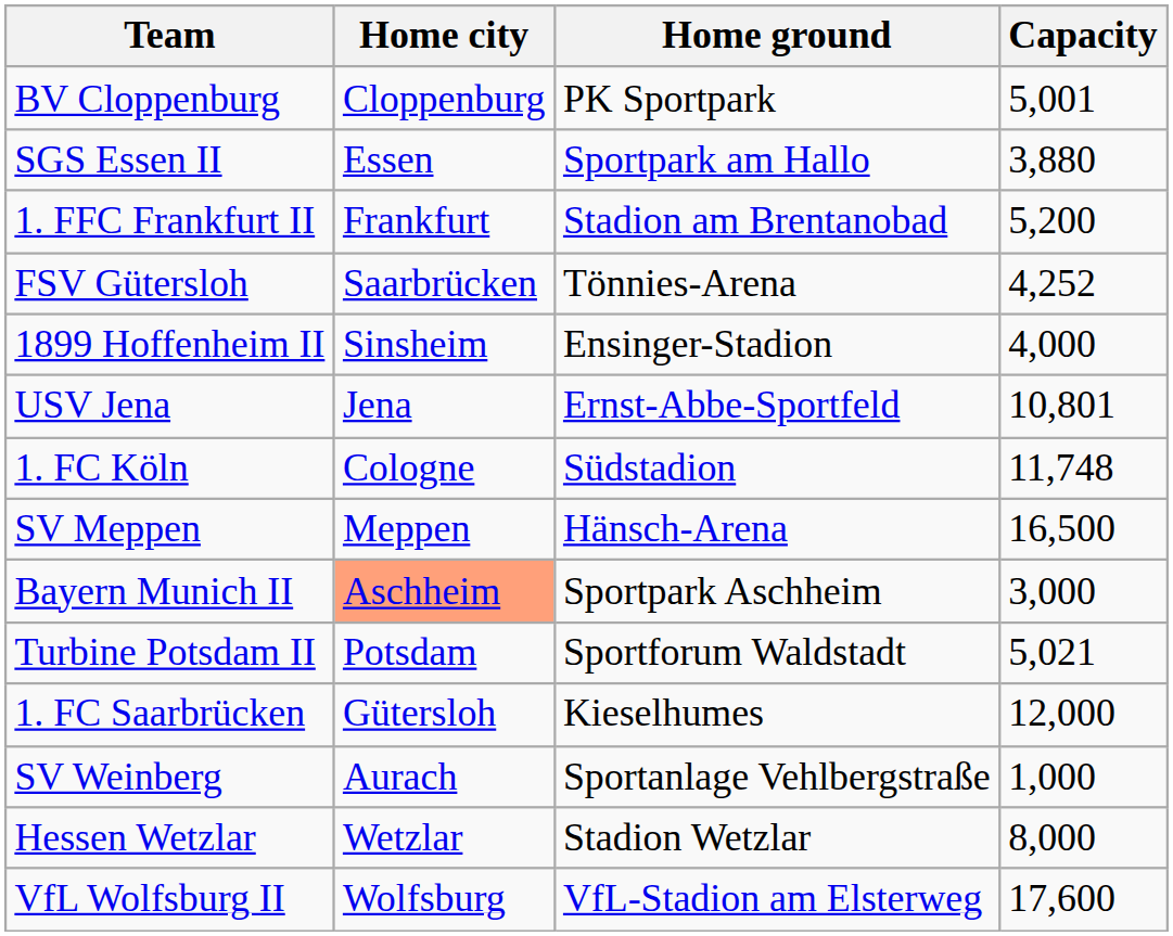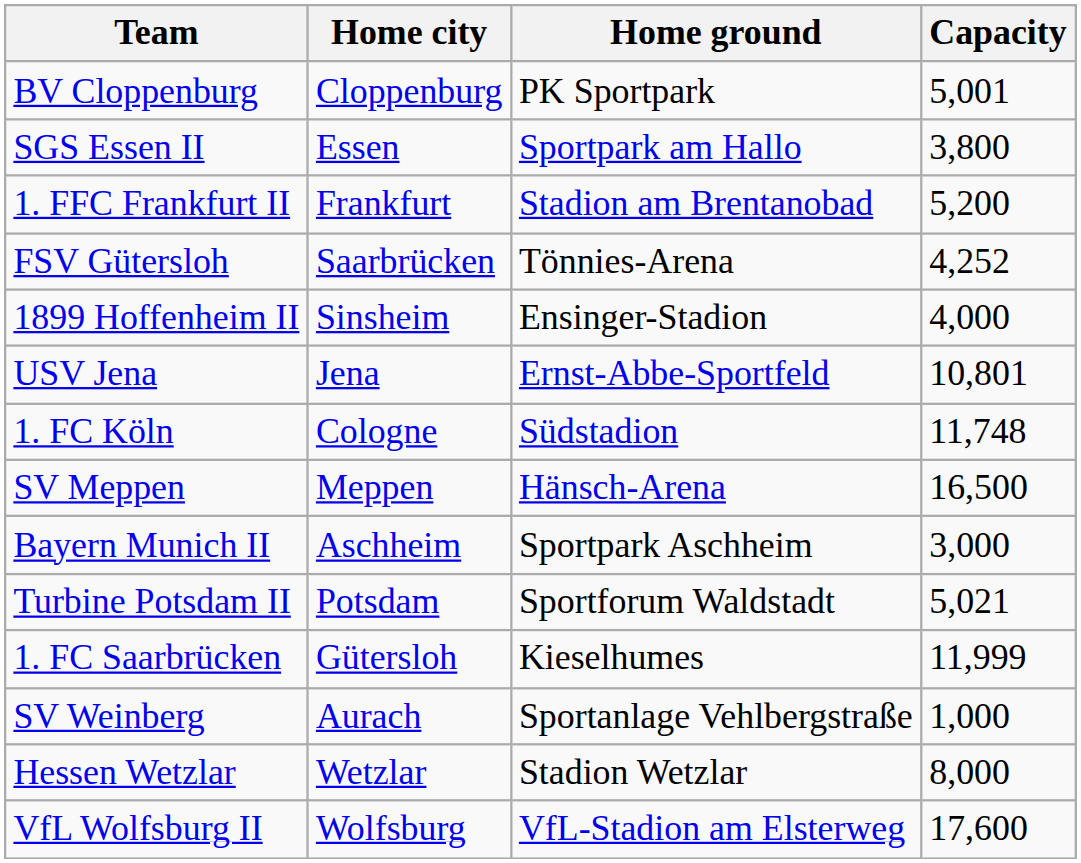 <table class="wikitable sortable">
 <tr>
 <th>Team</th>
 <th>Home city</th>
 <th>Home ground</th>
 <th>Capacity</th>
 </tr>
 <tr>
 <td data-sort-value="Cloppenburg"><a href='#'>BV Cloppenburg</a></td>
 <td><a href='#'>Cloppenburg</a></td>
 <td>PK Sportpark</td>
 <td>5,001</td>
 </tr>
 <tr>
 <td data-sort-value="Essen"><a href='#'>SGS Essen II</a></td>
 <td><a href='#'>Essen</a></td>
 <td><a href='#'>Sportpark am Hallo</a></td>
-<td>3,880</td>
+<td>3,800</td>
 </tr>
 <tr>
 <td data-sort-value="Frankfurt"><a href='#'>1. FFC Frankfurt II</a></td>
 <td><a href='#'>Frankfurt</a></td>
 <td><a href='#'>Stadion am Brentanobad</a></td>
 <td>5,200</td>
 </tr>
 <tr>
 <td data-sort-value="Gutersloh"><a href='#'>FSV Gütersloh</a></td>
 <td><a href='#'>Saarbrücken</a></td>
 <td>Tönnies-Arena</td>
 <td>4,252</td>
 </tr>
 <tr>
 <td data-sort-value="Hoffenheim"><a href='#'>1899 Hoffenheim II</a></td>
 <td><a href='#'>Sinsheim</a></td>
 <td>Ensinger-Stadion</td>
 <td>4,000</td>
 </tr>
 <tr>
 <td data-sort-value="Jena"><a href='#'>USV Jena</a></td>
 <td><a href='#'>Jena</a></td>
 <td><a href='#'>Ernst-Abbe-Sportfeld</a></td>
 <td>10,801</td>
 </tr>
 <tr>
 <td data-sort-value="Köln"><a href='#'>1. FC Köln</a></td>
 <td><a href='#'>Cologne</a></td>
 <td><a href='#'>Südstadion</a></td>
 <td>11,748</td>
 </tr>
 <tr>
 <td data-sort-value="Meppen"><a href='#'>SV Meppen</a></td>
 <td><a href='#'>Meppen</a></td>
 <td><a href='#'>Hänsch-Arena</a></td>
 <td>16,500</td>
 </tr>
 <tr>
 <td data-sort-value="Munich"><a href='#'>Bayern Munich II</a></td>
-<td style="background: lightsalmon;"><a href='#'>Aschheim</a></td>
+<td><a href='#'>Aschheim</a></td>
 <td>Sportpark Aschheim</td>
 <td>3,000</td>
 </tr>
 <tr>
 <td data-sort-value="Potsdam"><a href='#'>Turbine Potsdam II</a></td>
 <td><a href='#'>Potsdam</a></td>
 <td>Sportforum Waldstadt</td>
 <td>5,021</td>
 </tr>
 <tr>
 <td data-sort-value="Saarbrucken"><a href='#'>1. FC Saarbrücken</a></td>
 <td><a href='#'>Gütersloh</a></td>
 <td>Kieselhumes</td>
-<td>12,000</td>
+<td>11,999</td>
 </tr>
 <tr>
 <td data-sort-value="Weinberg"><a href='#'>SV Weinberg</a></td>
 <td><a href='#'>Aurach</a></td>
 <td>Sportanlage Vehlbergstraße</td>
 <td>1,000</td>
 </tr>
 <tr>
 <td data-sort-value="Wetzlar"><a href='#'>Hessen Wetzlar</a></td>
 <td><a href='#'>Wetzlar</a></td>
 <td>Stadion Wetzlar</td>
 <td>8,000</td>
 </tr>
 <tr>
 <td data-sort-value="Wolfsburg"><a href='#'>VfL Wolfsburg II</a></td>
 <td><a href='#'>Wolfsburg</a></td>
 <td><a href='#'>VfL-Stadion am Elsterweg</a></td>
 <td>17,600</td>
 </tr>
 </table>
